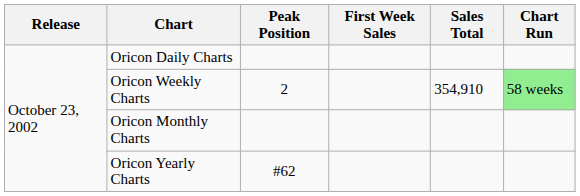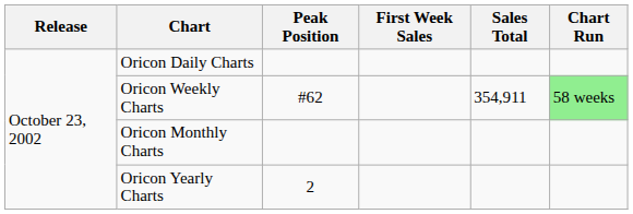 <table class="wikitable">
 <tr>
 <th>Release</th>
 <th>Chart</th>
 <th>Peak Position</th>
 <th>First Week Sales</th>
 <th>Sales Total</th>
 <th>Chart Run</th>
 </tr>
 <tr>
 <td rowspan="4">October 23, 2002</td>
 <td>Oricon Daily Charts</td>
 <td align="center"></td>
 <td></td>
 <td></td>
 <td></td>
 </tr>
 <tr>
 <td>Oricon Weekly Charts</td>
-<td align="center">2</td>
+<td align="center">#62</td>
 <td></td>
-<td>354,910</td>
+<td>354,911</td>
 <td style="background: lightgreen;">58 weeks</td>
 </tr>
 <tr>
 <td>Oricon Monthly Charts</td>
 <td align="center"></td>
 <td></td>
 <td></td>
 <td></td>
 </tr>
 <tr>
 <td>Oricon Yearly Charts</td>
-<td align="center">#62</td>
+<td align="center">2</td>
 <td></td>
 <td></td>
 <td></td>
 </tr>
 </table>
